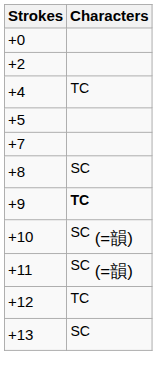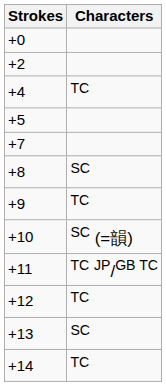 <table class="wikitable">
 <tr>
 <th>Strokes</th>
 <th>Characters</th>
 </tr>
 <tr>
 <td>+0</td>
 <td style="font-size: large;"></td>
 </tr>
 <tr>
 <td>+2</td>
 <td style="font-size: large;"> </td>
 </tr>
 <tr>
 <td>+4</td>
 <td style="font-size: large;"> <sup>TC</sup></td>
 </tr>
 <tr>
 <td>+5</td>
 <td style="font-size: large;"> </td>
 </tr>
 <tr>
 <td>+7</td>
 <td style="font-size: large;"></td>
 </tr>
 <tr>
 <td>+8</td>
 <td style="font-size: large;"><sup>SC</sup></td>
 </tr>
 <tr>
 <td>+9</td>
-<td style="font-size: large;"><strong> <sup>TC</sup></strong></td>
+<td style="font-size: large;"> <sup>TC</sup></td>
 </tr>
 <tr>
 <td>+10</td>
 <td style="font-size: large;"> <sup>SC</sup> (=韻)</td>
 </tr>
 <tr>
 <td>+11</td>
-<td style="font-size: large;"> <sup>SC</sup> (=韻)</td>
+<td style="font-size: large;"><sup>TC</sup>  <sup>JP</sup>/<sup>GB TC</sup></td>
 </tr>
 <tr>
 <td>+12</td>
 <td style="font-size: large;"><sup>TC</sup></td>
 </tr>
 <tr>
 <td>+13</td>
 <td style="font-size: large;"><sup>SC</sup></td>
 </tr>
+<tr>
+<td>+14</td>
+<td style="font-size: large;"><sup>TC</sup></td>
+</tr>
 </table>
